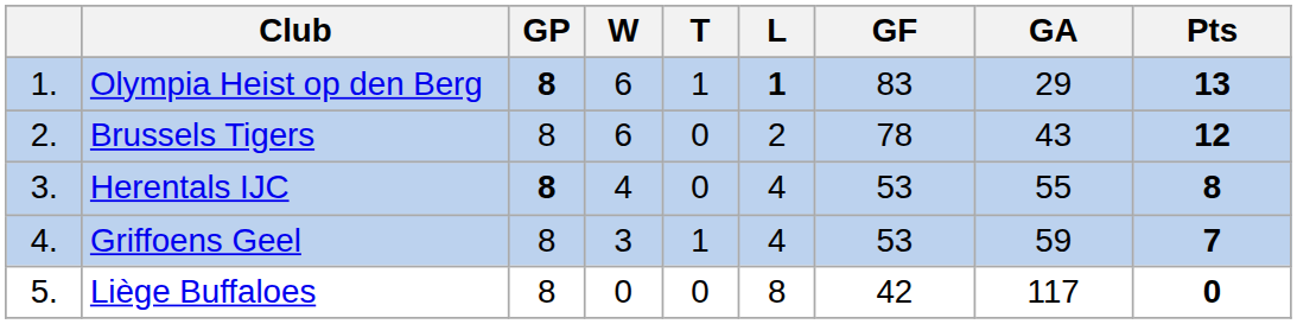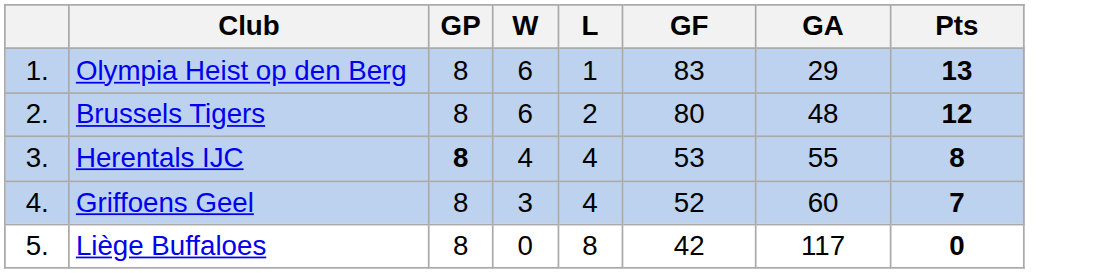 <table class="wikitable">
 <tr>
 <th width="30"></th>
 <th width="200">Club</th>
 <th width="30">GP</th>
 <th width="30">W</th>
-<th width="30">T</th>
 <th width="30">L</th>
 <th width="70">GF</th>
 <th width="70">GA</th>
 <th width="70">Pts</th>
 </tr>
 <tr bgcolor="#BCD2EE" align="center">
 <td>1.</td>
 <td align="left"><a href='#'>Olympia Heist op den Berg</a></td>
-<td><strong>8</strong></td>
+<td>8</td>
 <td>6</td>
 <td>1</td>
-<td><strong>1</strong></td>
 <td>83</td>
 <td>29</td>
 <td><strong>13</strong></td>
 </tr>
 <tr bgcolor="#BCD2EE" align="center">
 <td>2.</td>
 <td align="left"><a href='#'>Brussels Tigers</a></td>
 <td>8</td>
 <td>6</td>
-<td>0</td>
 <td>2</td>
-<td>78</td>
-<td>43</td>
+<td>80</td>
+<td>48</td>
 <td><strong>12</strong></td>
 </tr>
 <tr bgcolor="#BCD2EE" align="center">
 <td>3.</td>
 <td align="left"><a href='#'>Herentals IJC</a></td>
 <td><strong>8</strong></td>
 <td>4</td>
-<td>0</td>
 <td>4</td>
 <td>53</td>
 <td>55</td>
 <td><strong>8</strong></td>
 </tr>
 <tr bgcolor="#BCD2EE" align="center">
 <td>4.</td>
 <td align="left"><a href='#'>Griffoens Geel</a></td>
 <td>8</td>
 <td>3</td>
-<td>1</td>
 <td>4</td>
-<td>53</td>
-<td>59</td>
+<td>52</td>
+<td>60</td>
 <td><strong>7</strong></td>
 </tr>
 <tr bgcolor="#FFFFFF" align="center">
 <td>5.</td>
 <td align="left"><a href='#'>Liège Buffaloes</a></td>
 <td>8</td>
 <td>0</td>
-<td>0</td>
 <td>8</td>
 <td>42</td>
 <td>117</td>
 <td><strong>0</strong></td>
 </tr>
 </table>
